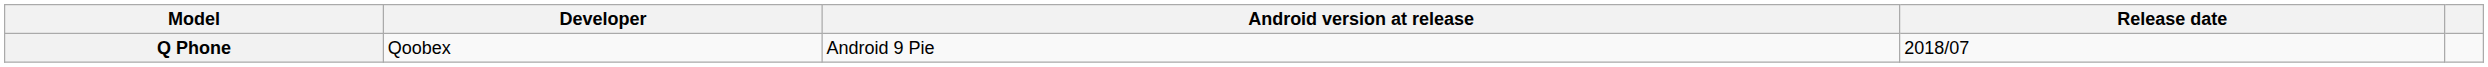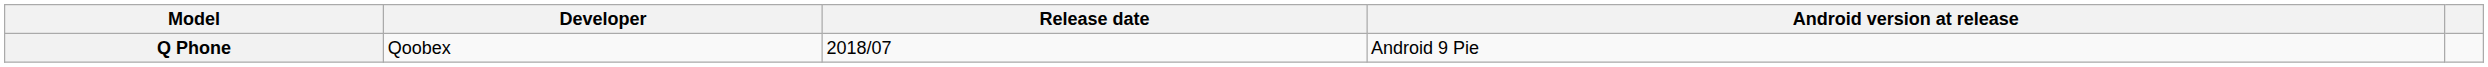 <table class="wikitable sortable plainrowheaders" style="width:100%; font-size:90%;">
 <tr>
 <th scope="col">Model</th>
 <th scope="col">Developer</th>
+<th scope="col">Release date</th>
 <th scope="col">Android version at release</th>
-<th scope="col">Release date</th>
 <th scope="col" class="unsortable"></th>
 </tr>
 <tr>
 <th scope="row">Q Phone</th>
 <td>Qoobex</td>
+<td>2018/07</td>
 <td>Android 9 Pie</td>
-<td>2018/07</td>
 <td></td>
 </tr>
 </table>
